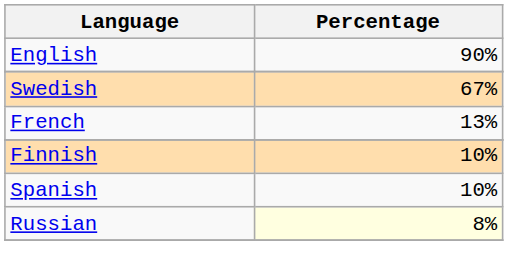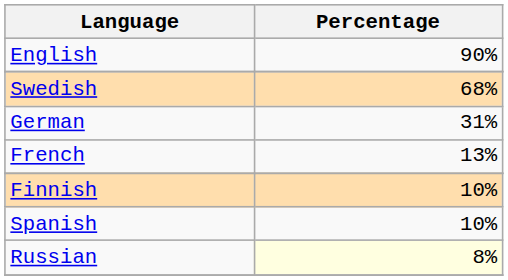 <table class="wikitable" style="margin: 1em auto 1em auto">
 <tr>
 <th scope="col" width="150">Language</th>
 <th scope="col" width="150">Percentage</th>
 </tr>
 <tr>
 <td><a href='#'>English</a></td>
 <td align="right">90%</td>
 </tr>
 <tr>
 </tr>
 <tr style="background:#ffdead;">
 <td><a href='#'>Swedish</a></td>
-<td align="right">67%</td>
+<td align="right">68%</td>
+</tr>
+<tr>
+<td><a href='#'>German</a></td>
+<td align="right">31%</td>
 </tr>
 <tr>
 <td><a href='#'>French</a></td>
 <td align="right">13%</td>
 </tr>
 <tr>
 </tr>
 <tr style="background:#ffdead;">
 <td><a href='#'>Finnish</a></td>
 <td align="right">10%</td>
 </tr>
 <tr>
 <td><a href='#'>Spanish</a></td>
 <td align="right">10%</td>
 </tr>
 <tr>
 <td><a href='#'>Russian</a></td>
 <td align="right" style="background: lightyellow;">8%</td>
 </tr>
 <tr>
 </tr>
 </table>
